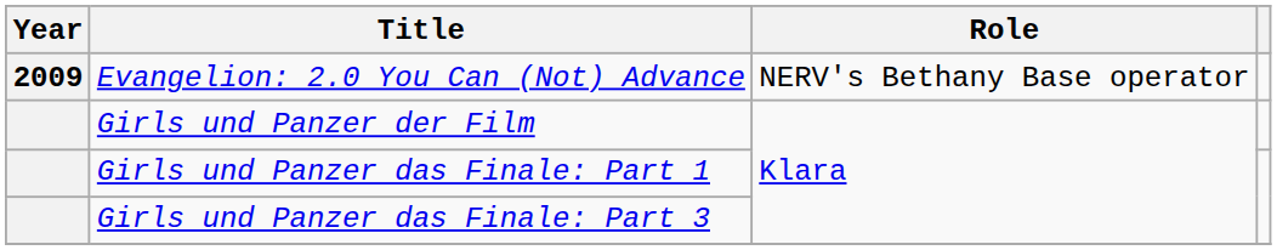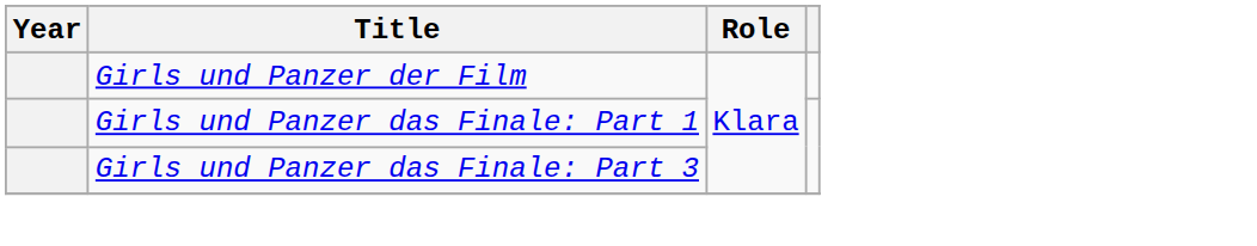 <table class="wikitable plainrowheaders sortable">
 <tr>
 <th scope="col">Year</th>
 <th scope="col">Title</th>
 <th scope="col">Role</th>
 <th scope="col" class="unsortable"></th>
-</tr>
-<tr>
-<th scope="row">2009</th>
-<td><em><a href='#'>Evangelion: 2.0 You Can (Not) Advance</a></em></td>
-<td>NERV's Bethany Base operator</td>
-<td></td>
 </tr>
 <tr>
 <th scope="row"></th>
 <td><em><a href='#'>Girls und Panzer der Film</a></em></td>
 <td rowspan="3"><a href='#'>Klara</a></td>
 <td></td>
 </tr>
 <tr>
 <th scope="row"></th>
 <td><em><a href='#'>Girls und Panzer das Finale: Part 1</a></em></td>
 <td rowspan="2"></td>
 </tr>
 <tr>
 <th scope="row"></th>
 <td><em><a href='#'>Girls und Panzer das Finale: Part 3</a></em></td>
 </tr>
 <tr>
 </tr>
 </table>
